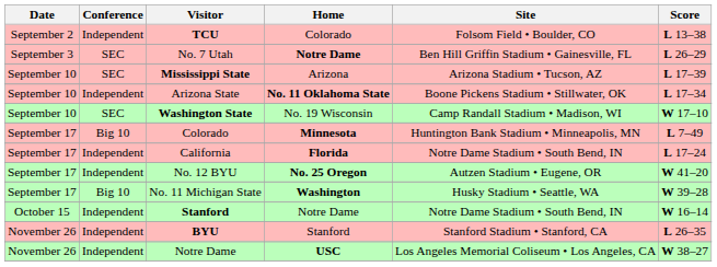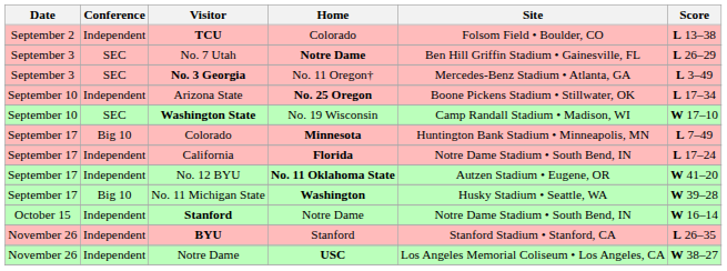 <table class="wikitable" style="text-align:center">
 <tr>
 <th>Date</th>
 <th>Conference</th>
 <th>Visitor</th>
 <th>Home</th>
 <th>Site</th>
 <th>Score</th>
 </tr>
 <tr style="background:#fbb;">
 <td>September 2</td>
 <td>Independent</td>
 <td><strong>TCU</strong></td>
 <td>Colorado</td>
 <td>Folsom Field • Boulder, CO</td>
 <td><strong>L</strong> 13–38</td>
 </tr>
 <tr>
 </tr>
 <tr style="background:#fbb;">
 <td>September 3</td>
 <td>SEC</td>
 <td>No. 7 Utah</td>
 <td><strong>Notre Dame</strong></td>
 <td>Ben Hill Griffin Stadium • Gainesville, FL</td>
 <td><strong>L</strong> 26–29</td>
 </tr>
 <tr>
 </tr>
+<tr style="background:#fbb;">
+<td>September 3</td>
+<td>SEC</td>
+<td><strong>No. 3 Georgia</strong></td>
+<td>No. 11 Oregon†</td>
+<td>Mercedes-Benz Stadium • Atlanta, GA</td>
+<td><strong>L</strong> 3–49</td>
+</tr>
 <tr>
-</tr>
-<tr style="background:#fbb;">
-<td>September 10</td>
-<td>SEC</td>
-<td><strong>Mississippi State</strong></td>
-<td>Arizona</td>
-<td>Arizona Stadium • Tucson, AZ</td>
-<td><strong>L</strong> 17–39</td>
 </tr>
 <tr>
 </tr>
 <tr style="background:#fbb;">
 <td>September 10</td>
 <td>Independent</td>
 <td>Arizona State</td>
-<td><strong>No. 11 Oklahoma State</strong></td>
+<td><strong>No. 25 Oregon</strong></td>
 <td>Boone Pickens Stadium • Stillwater, OK</td>
 <td><strong>L</strong> 17–34</td>
 </tr>
 <tr>
 </tr>
 <tr style="background:#bfb;">
 <td>September 10</td>
 <td>SEC</td>
 <td><strong>Washington State</strong></td>
 <td>No. 19 Wisconsin</td>
 <td>Camp Randall Stadium • Madison, WI</td>
 <td><strong>W</strong> 17–10</td>
 </tr>
 <tr>
 </tr>
 <tr style="background:#fbb;">
 <td>September 17</td>
 <td>Big 10</td>
 <td>Colorado</td>
 <td><strong>Minnesota</strong></td>
 <td>Huntington Bank Stadium • Minneapolis, MN</td>
 <td><strong>L</strong> 7–49</td>
 </tr>
 <tr>
 </tr>
 <tr style="background:#fbb;">
 <td>September 17</td>
 <td>Independent</td>
 <td>California</td>
 <td><strong>Florida</strong></td>
 <td>Notre Dame Stadium • South Bend, IN</td>
 <td><strong>L</strong> 17–24</td>
 </tr>
 <tr>
 </tr>
 <tr style="background:#bfb;">
 <td>September 17</td>
 <td>Independent</td>
 <td>No. 12 BYU</td>
-<td><strong>No. 25 Oregon</strong></td>
+<td><strong>No. 11 Oklahoma State</strong></td>
 <td>Autzen Stadium • Eugene, OR</td>
 <td><strong>W</strong> 41–20</td>
 </tr>
 <tr>
 </tr>
 <tr style="background:#bfb;">
 <td>September 17</td>
 <td>Big 10</td>
 <td>No. 11 Michigan State</td>
 <td><strong>Washington</strong></td>
 <td>Husky Stadium • Seattle, WA</td>
 <td><strong>W</strong> 39–28</td>
 </tr>
 <tr>
 </tr>
 <tr style="background:#bfb;">
 <td>October 15</td>
 <td>Independent</td>
 <td><strong>Stanford</strong></td>
 <td>Notre Dame</td>
 <td>Notre Dame Stadium • South Bend, IN</td>
 <td><strong>W</strong> 16–14</td>
 </tr>
 <tr>
 </tr>
 <tr style="background:#fbb;">
 <td>November 26</td>
 <td>Independent</td>
 <td><strong>BYU</strong></td>
 <td>Stanford</td>
 <td>Stanford Stadium • Stanford, CA</td>
 <td><strong>L</strong> 26–35</td>
 </tr>
 <tr>
 </tr>
 <tr style="background:#bfb;">
 <td>November 26</td>
 <td>Independent</td>
 <td>Notre Dame</td>
 <td><strong>USC</strong></td>
 <td>Los Angeles Memorial Coliseum • Los Angeles, CA</td>
 <td><strong>W</strong> 38–27</td>
 </tr>
 <tr>
 </tr>
 </table>
